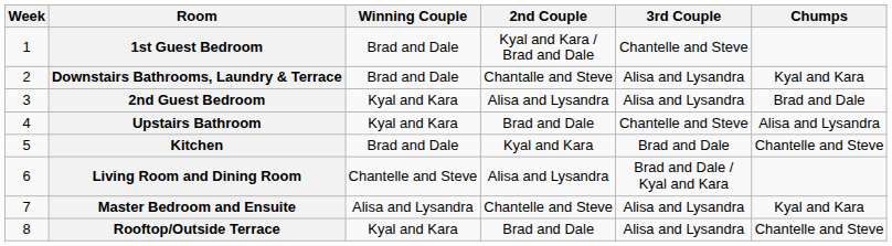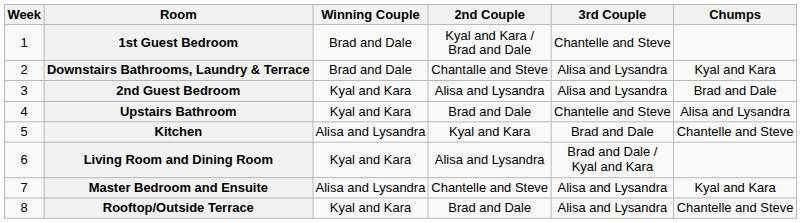 <table class="wikitable" style="text-align:center">
 <tr>
 <th>Week</th>
 <th>Room</th>
 <th>Winning Couple</th>
 <th>2nd Couple</th>
 <th>3rd Couple</th>
 <th>Chumps</th>
 </tr>
 <tr>
 <td>1</td>
 <th>1st Guest Bedroom</th>
 <td>Brad and Dale</td>
 <td>Kyal and Kara /<br>Brad and Dale</td>
 <td>Chantelle and Steve</td>
 <td></td>
 </tr>
 <tr>
 <td>2</td>
 <th>Downstairs Bathrooms, Laundry & Terrace</th>
 <td>Brad and Dale</td>
 <td>Chantalle and Steve</td>
 <td>Alisa and Lysandra</td>
 <td>Kyal and Kara</td>
 </tr>
 <tr>
 <td>3</td>
 <th>2nd Guest Bedroom</th>
 <td>Kyal and Kara</td>
 <td>Alisa and Lysandra</td>
 <td>Alisa and Lysandra</td>
 <td>Brad and Dale</td>
 </tr>
 <tr>
 <td>4</td>
 <th>Upstairs Bathroom</th>
 <td>Kyal and Kara</td>
 <td>Brad and Dale</td>
 <td>Chantelle and Steve</td>
 <td>Alisa and Lysandra</td>
 </tr>
 <tr>
 <td>5</td>
 <th>Kitchen</th>
-<td>Brad and Dale</td>
+<td>Alisa and Lysandra</td>
 <td>Kyal and Kara</td>
 <td>Brad and Dale</td>
 <td>Chantelle and Steve</td>
 </tr>
 <tr>
 <td>6</td>
 <th>Living Room and Dining Room</th>
-<td>Chantelle and Steve</td>
+<td>Kyal and Kara</td>
 <td>Alisa and Lysandra</td>
 <td>Brad and Dale /<br>Kyal and Kara</td>
 <td></td>
 </tr>
 <tr>
 <td>7</td>
 <th>Master Bedroom and Ensuite</th>
 <td>Alisa and Lysandra</td>
 <td>Chantelle and Steve</td>
 <td>Alisa and Lysandra</td>
 <td>Kyal and Kara</td>
 </tr>
 <tr>
 <td>8</td>
 <th>Rooftop/Outside Terrace</th>
 <td>Kyal and Kara</td>
 <td>Brad and Dale</td>
 <td>Alisa and Lysandra</td>
 <td>Chantelle and Steve</td>
 </tr>
 </table>
